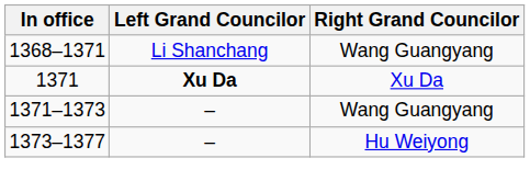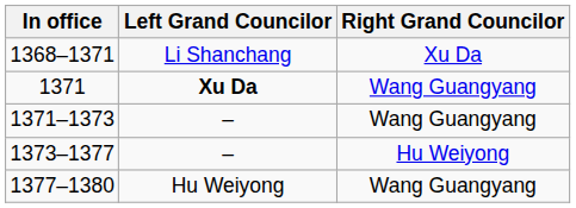 <table class=wikitable style="text-align:center">
 <tr>
 <th>In office</th>
 <th>Left Grand Councilor</th>
 <th>Right Grand Councilor</th>
 </tr>
 <tr>
 <td>1368–1371</td>
 <td><a href='#'>Li Shanchang</a></td>
-<td>Wang Guangyang</td>
+<td><a href='#'>Xu Da</a></td>
 </tr>
 <tr>
 <td>1371</td>
 <td><strong>Xu Da</strong></td>
-<td><a href='#'>Xu Da</a></td>
+<td><a href='#'>Wang Guangyang</a></td>
 </tr>
 <tr>
 <td>1371–1373</td>
 <td>–</td>
 <td>Wang Guangyang</td>
 </tr>
 <tr>
 <td>1373–1377</td>
 <td>–</td>
 <td><a href='#'>Hu Weiyong</a></td>
 </tr>
+<tr>
+<td>1377–1380</td>
+<td>Hu Weiyong</td>
+<td>Wang Guangyang</td>
+</tr>
 </table>
